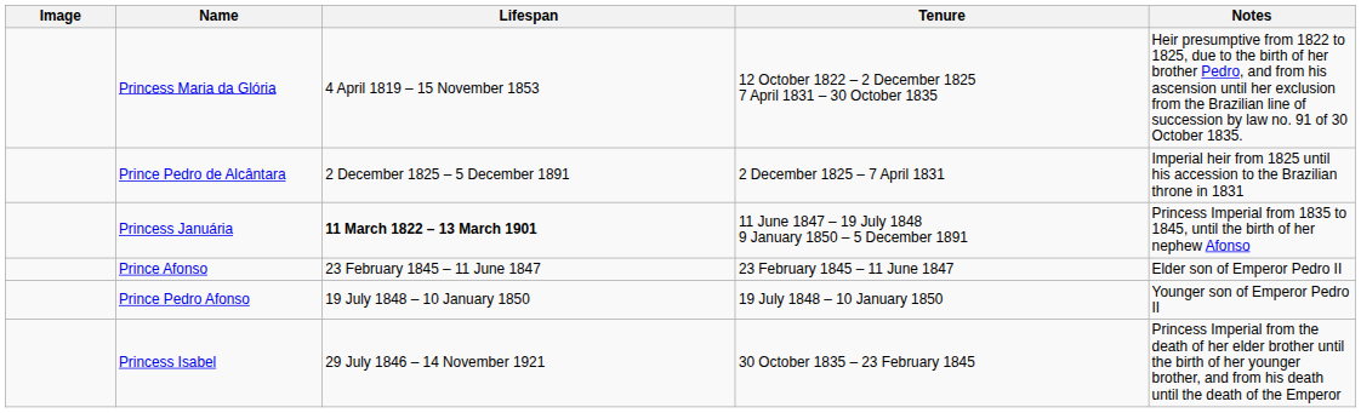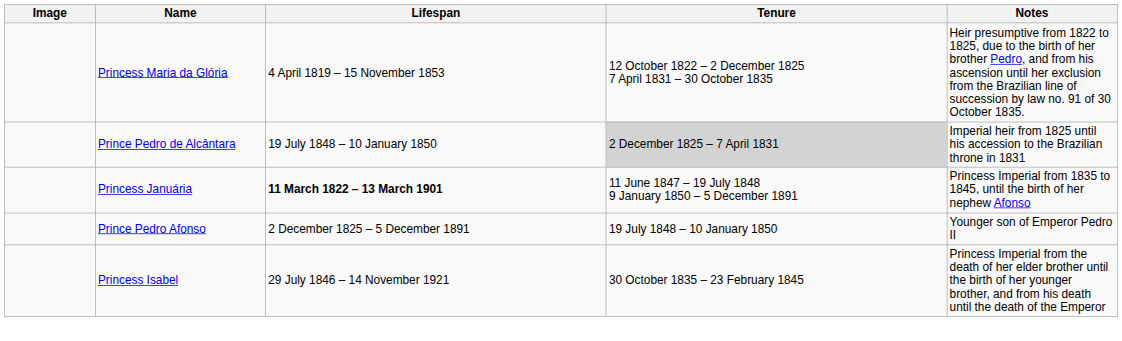 <table class="wikitable" width="95%">
 <tr>
 <th width = "8%">Image</th>
 <th width = "15%">Name</th>
 <th width = "30%">Lifespan</th>
 <th width = "30%">Tenure</th>
 <th width = "15%">Notes</th>
 </tr>
 <tr>
 <td></td>
 <td><a href='#'>Princess Maria da Glória</a></td>
 <td>4 April 1819 – 15 November 1853</td>
 <td>12 October 1822 – 2 December 1825 <br> 7 April 1831 – 30 October 1835</td>
 <td>Heir presumptive from 1822 to 1825, due to the birth of her brother <a href='#'>Pedro</a>, and from his ascension until her exclusion from the Brazilian line of succession by law no. 91 of 30 October 1835.</td>
 </tr>
 <tr>
 <td></td>
 <td><a href='#'>Prince Pedro de Alcântara</a></td>
-<td>2 December 1825 – 5 December 1891</td>
-<td>2 December 1825 – 7 April 1831</td>
+<td>19 July 1848 – 10 January 1850</td>
+<td style="background: lightgrey;">2 December 1825 – 7 April 1831</td>
 <td>Imperial heir from 1825 until his accession to the Brazilian throne in 1831</td>
 </tr>
 <tr>
 <td></td>
 <td><a href='#'>Princess Januária</a></td>
 <td><strong>11 March 1822 – 13 March 1901</strong></td>
 <td>11 June 1847 – 19 July 1848 <br> 9 January 1850 – 5 December 1891</td>
 <td>Princess Imperial from 1835 to 1845, until the birth of her nephew <a href='#'>Afonso</a></td>
 </tr>
 <tr>
 <td></td>
-<td><a href='#'>Prince Afonso</a></td>
-<td>23 February 1845 – 11 June 1847</td>
-<td>23 February 1845 – 11 June 1847</td>
-<td>Elder son of Emperor Pedro II</td>
-</tr>
-<tr>
-<td></td>
 <td><a href='#'>Prince Pedro Afonso</a></td>
-<td>19 July 1848 – 10 January 1850</td>
+<td>2 December 1825 – 5 December 1891</td>
 <td>19 July 1848 – 10 January 1850</td>
 <td>Younger son of Emperor Pedro II</td>
 </tr>
 <tr>
 <td></td>
 <td><a href='#'>Princess Isabel</a></td>
 <td>29 July 1846 – 14 November 1921</td>
 <td>30 October 1835 – 23 February 1845</td>
 <td>Princess Imperial from the death of her elder brother until the birth of her younger brother, and from his death until the death of the Emperor</td>
 </tr>
 </table>
